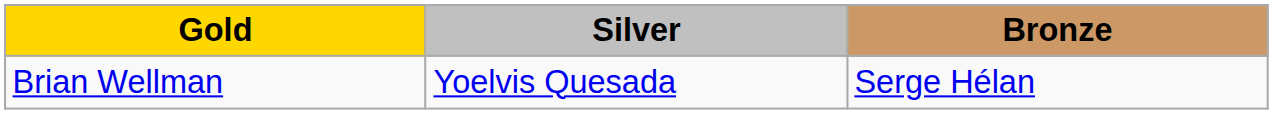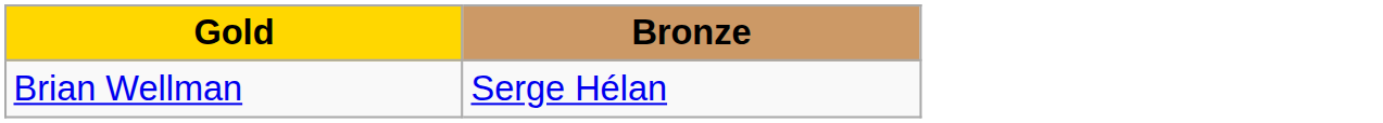 <table class="wikitable" style="text-align:left">
 <tr align="center">
 <td width=200 bgcolor=gold><strong>Gold</strong></td>
-<td width=200 bgcolor=silver><strong>Silver</strong></td>
 <td width=200 bgcolor=CC9966><strong>Bronze</strong></td>
 </tr>
 <tr>
 <td><a href='#'>Brian Wellman</a><br><em></em></td>
-<td><a href='#'>Yoelvis Quesada</a><br><em></em></td>
 <td><a href='#'>Serge Hélan</a><br><em></em></td>
 </tr>
 </table>
